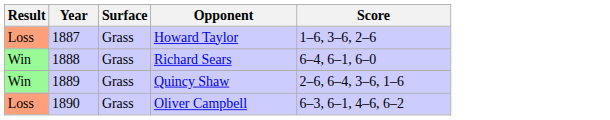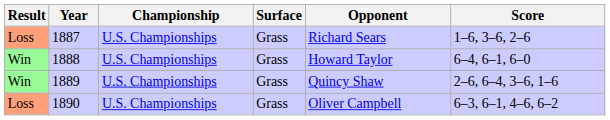 <table class="sortable wikitable">
 <tr>
 <th style="width:40px">Result</th>
 <th style="width:50px">Year</th>
+<th style="width:170px">Championship</th>
 <th style="width:50px">Surface</th>
 <th style="width:160px">Opponent</th>
 <th style="width:170px" class="unsortable">Score</th>
 </tr>
 <tr style="background:#ccf;">
 <td style="background:#ffa07a;">Loss</td>
 <td>1887</td>
+<td><a href='#'>U.S. Championships</a></td>
 <td>Grass</td>
-<td> <a href='#'>Howard Taylor</a></td>
+<td> <a href='#'>Richard Sears</a></td>
 <td>1–6, 3–6, 2–6</td>
 </tr>
 <tr style="background:#ccf;">
 <td style="background:#98fb98;">Win</td>
 <td>1888</td>
+<td><a href='#'>U.S. Championships</a></td>
 <td>Grass</td>
-<td> <a href='#'>Richard Sears</a></td>
+<td> <a href='#'>Howard Taylor</a></td>
 <td>6–4, 6–1, 6–0</td>
 </tr>
 <tr style="background:#ccf;">
 <td style="background:#98fb98;">Win</td>
 <td>1889</td>
+<td><a href='#'>U.S. Championships</a></td>
 <td>Grass</td>
 <td> <a href='#'>Quincy Shaw</a></td>
 <td>2–6, 6–4, 3–6, 1–6</td>
 </tr>
 <tr style="background:#ccf;">
 <td style="background:#ffa07a;">Loss</td>
 <td>1890</td>
+<td><a href='#'>U.S. Championships</a></td>
 <td>Grass</td>
 <td> <a href='#'>Oliver Campbell</a></td>
 <td>6–3, 6–1, 4–6, 6–2</td>
 </tr>
 </table>
